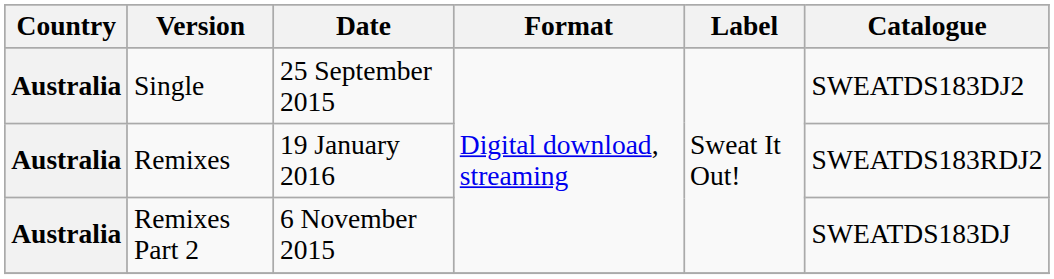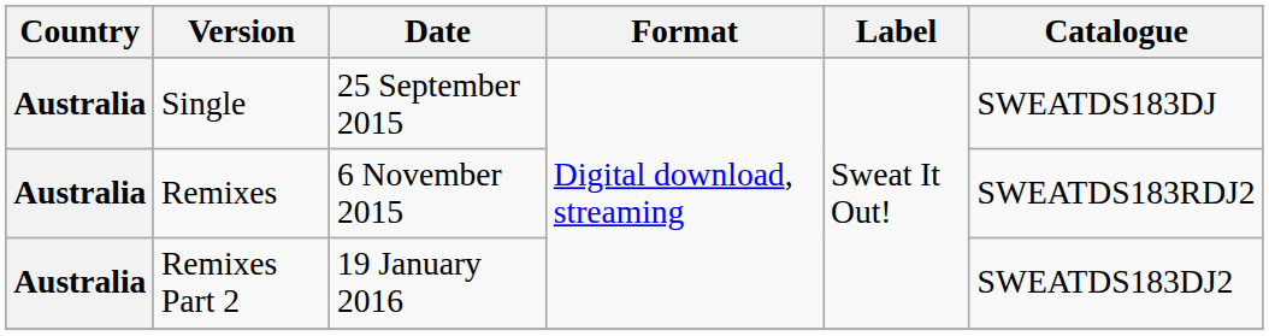 <table class="wikitable plainrowheaders">
 <tr>
 <th scope="col">Country</th>
 <th scope="col">Version</th>
 <th scope="col">Date</th>
 <th scope="col">Format</th>
 <th scope="col">Label</th>
 <th scope="col">Catalogue</th>
 </tr>
 <tr>
 <th scope="row">Australia</th>
 <td>Single</td>
 <td>25 September 2015</td>
 <td rowspan="3"><a href='#'>Digital download</a>, <a href='#'>streaming</a></td>
 <td rowspan="3">Sweat It Out!</td>
-<td>SWEATDS183DJ2</td>
+<td>SWEATDS183DJ</td>
 </tr>
 <tr>
 <th scope="row">Australia</th>
 <td>Remixes</td>
-<td>19 January 2016</td>
+<td>6 November 2015</td>
 <td>SWEATDS183RDJ2</td>
 </tr>
 <tr>
 <th scope="row">Australia</th>
 <td>Remixes Part 2</td>
-<td>6 November 2015</td>
-<td>SWEATDS183DJ</td>
+<td>19 January 2016</td>
+<td>SWEATDS183DJ2</td>
 </tr>
 <tr>
 </tr>
 </table>
